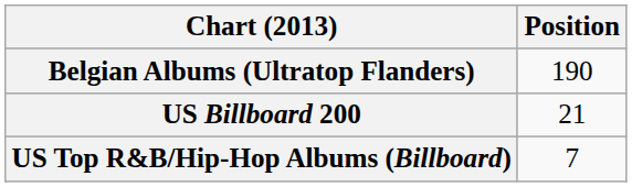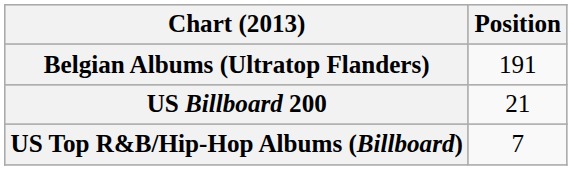 <table class="wikitable sortable plainrowheaders" style="text-align:center">
 <tr>
 <th scope="col">Chart (2013)</th>
 <th scope="col">Position</th>
 </tr>
 <tr>
 <th scope="row">Belgian Albums (Ultratop Flanders)</th>
-<td>190</td>
+<td>191</td>
 </tr>
 <tr>
 <th scope="row">US <em>Billboard</em> 200</th>
 <td>21</td>
 </tr>
 <tr>
 <th scope="row">US Top R&B/Hip-Hop Albums (<em>Billboard</em>)</th>
 <td>7</td>
 </tr>
 </table>
